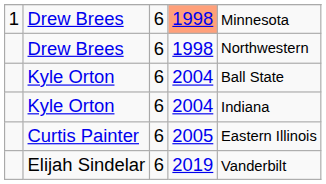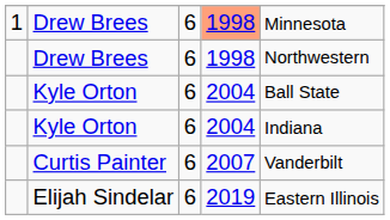 <table class="wikitable">
 <tr>
 </tr>
 <tr>
 <td>1</td>
 <td><a href='#'>Drew Brees</a></td>
 <td><abbr>6</abbr></td>
 <td style="background: lightsalmon;"><a href='#'>1998</a></td>
 <td style="font-size:80%;">Minnesota</td>
 </tr>
 <tr>
 <td></td>
 <td><a href='#'>Drew Brees</a></td>
 <td><abbr>6</abbr></td>
 <td><a href='#'>1998</a></td>
 <td style="font-size:80%;">Northwestern</td>
 </tr>
 <tr>
 <td></td>
 <td><a href='#'>Kyle Orton</a></td>
 <td><abbr>6</abbr></td>
 <td><a href='#'>2004</a></td>
 <td style="font-size:80%;">Ball State</td>
 </tr>
 <tr>
 <td></td>
 <td><a href='#'>Kyle Orton</a></td>
 <td><abbr>6</abbr></td>
 <td><a href='#'>2004</a></td>
 <td style="font-size:80%;">Indiana</td>
 </tr>
 <tr>
 <td></td>
 <td><a href='#'>Curtis Painter</a></td>
 <td><abbr>6</abbr></td>
-<td><a href='#'>2005</a></td>
-<td style="font-size:80%;">Eastern Illinois</td>
+<td><a href='#'>2007</a></td>
+<td style="font-size:80%;">Vanderbilt</td>
 </tr>
 <tr>
 <td></td>
 <td>Elijah Sindelar</td>
 <td><abbr>6</abbr></td>
 <td><a href='#'>2019</a></td>
-<td style="font-size:80%;">Vanderbilt</td>
+<td style="font-size:80%;">Eastern Illinois</td>
 </tr>
 </table>
